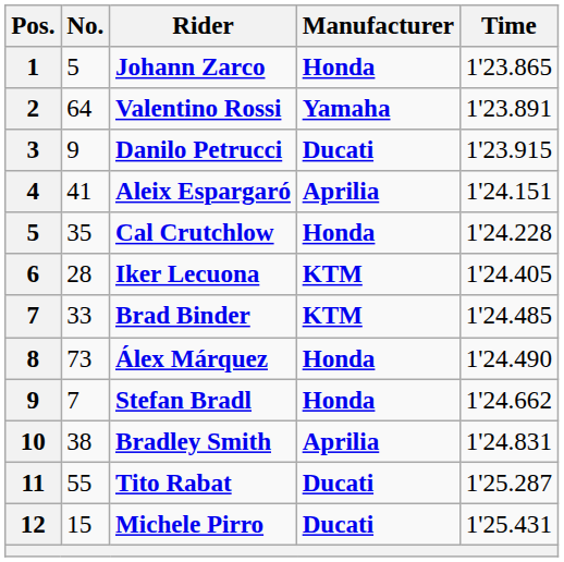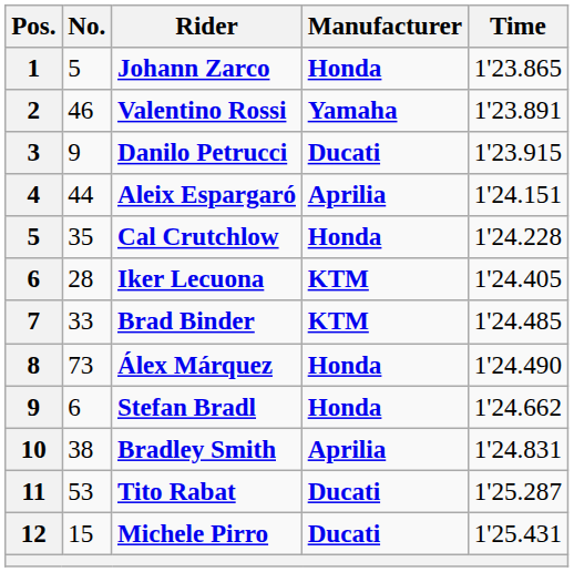 <table class="wikitable" style="font-size: 95%;">
 <tr>
 <th>Pos.</th>
 <th>No.</th>
 <th>Rider</th>
 <th>Manufacturer</th>
 <th>Time</th>
 </tr>
 <tr>
 <th>1</th>
 <td>5</td>
 <td> <strong><a href='#'>Johann Zarco</a></strong></td>
 <td><strong><a href='#'>Honda</a></strong></td>
 <td>1'23.865</td>
 </tr>
 <tr>
 <th>2</th>
-<td>64</td>
+<td>46</td>
 <td> <strong><a href='#'>Valentino Rossi</a></strong></td>
 <td><strong><a href='#'>Yamaha</a></strong></td>
 <td>1'23.891</td>
 </tr>
 <tr>
 <th>3</th>
 <td>9</td>
 <td> <strong><a href='#'>Danilo Petrucci</a></strong></td>
 <td><strong><a href='#'>Ducati</a></strong></td>
 <td>1'23.915</td>
 </tr>
 <tr>
 <th>4</th>
-<td>41</td>
+<td>44</td>
 <td> <strong><a href='#'>Aleix Espargaró</a></strong></td>
 <td><strong><a href='#'>Aprilia</a></strong></td>
 <td>1'24.151</td>
 </tr>
 <tr>
 <th>5</th>
 <td>35</td>
 <td> <strong><a href='#'>Cal Crutchlow</a></strong></td>
 <td><strong><a href='#'>Honda</a></strong></td>
 <td>1'24.228</td>
 </tr>
 <tr>
 <th>6</th>
 <td>28</td>
 <td> <strong><a href='#'>Iker Lecuona</a></strong></td>
 <td><strong><a href='#'>KTM</a></strong></td>
 <td>1'24.405</td>
 </tr>
 <tr>
 <th>7</th>
 <td>33</td>
 <td> <strong><a href='#'>Brad Binder</a></strong></td>
 <td><strong><a href='#'>KTM</a></strong></td>
 <td>1'24.485</td>
 </tr>
 <tr>
 <th>8</th>
 <td>73</td>
 <td> <strong><a href='#'>Álex Márquez</a></strong></td>
 <td><strong><a href='#'>Honda</a></strong></td>
 <td>1'24.490</td>
 </tr>
 <tr>
 <th>9</th>
-<td>7</td>
+<td>6</td>
 <td> <strong><a href='#'>Stefan Bradl</a></strong></td>
 <td><strong><a href='#'>Honda</a></strong></td>
 <td>1'24.662</td>
 </tr>
 <tr>
 <th>10</th>
 <td>38</td>
 <td> <strong><a href='#'>Bradley Smith</a></strong></td>
 <td><strong><a href='#'>Aprilia</a></strong></td>
 <td>1'24.831</td>
 </tr>
 <tr>
 <th>11</th>
-<td>55</td>
+<td>53</td>
 <td> <strong><a href='#'>Tito Rabat</a></strong></td>
 <td><strong><a href='#'>Ducati</a></strong></td>
 <td>1'25.287</td>
 </tr>
 <tr>
 <th>12</th>
 <td>15</td>
 <td> <strong><a href='#'>Michele Pirro</a></strong></td>
 <td><strong><a href='#'>Ducati</a></strong></td>
 <td>1'25.431</td>
 </tr>
 <tr>
 <th colspan=9></th>
 </tr>
 </table>
